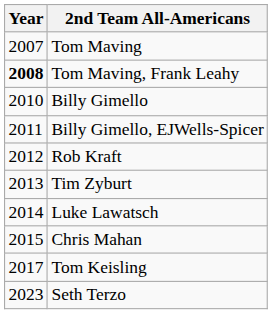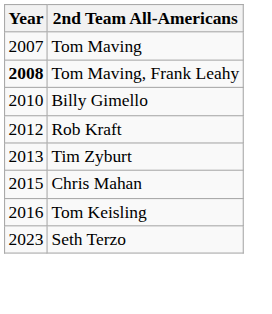 <table class="wikitable">
 <tr>
 <th>Year</th>
 <th>2nd Team All-Americans</th>
 </tr>
 <tr>
 <td>2007</td>
 <td>Tom Maving</td>
 </tr>
 <tr>
 <td><strong>2008</strong></td>
 <td>Tom Maving, Frank Leahy</td>
 </tr>
 <tr>
 <td>2010</td>
 <td>Billy Gimello</td>
 </tr>
 <tr>
-<td>2011</td>
-<td>Billy Gimello, EJWells-Spicer</td>
-</tr>
-<tr>
 <td>2012</td>
 <td>Rob Kraft</td>
 </tr>
 <tr>
 <td>2013</td>
 <td>Tim Zyburt</td>
 </tr>
 <tr>
-<td>2014</td>
-<td>Luke Lawatsch</td>
-</tr>
-<tr>
 <td>2015</td>
 <td>Chris Mahan</td>
 </tr>
 <tr>
-<td>2017</td>
+<td>2016</td>
 <td>Tom Keisling</td>
 </tr>
 <tr>
 <td>2023</td>
 <td>Seth Terzo</td>
 </tr>
 </table>
